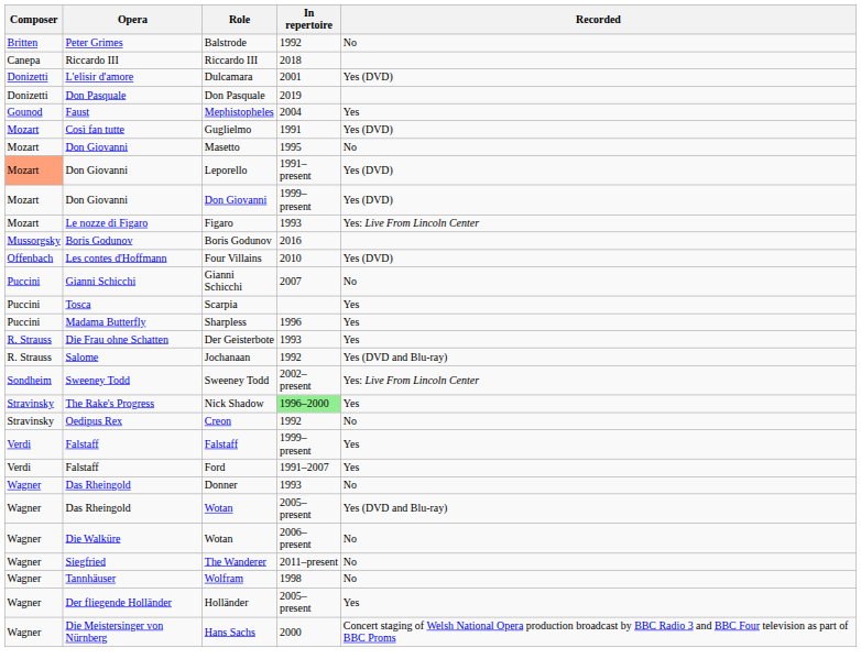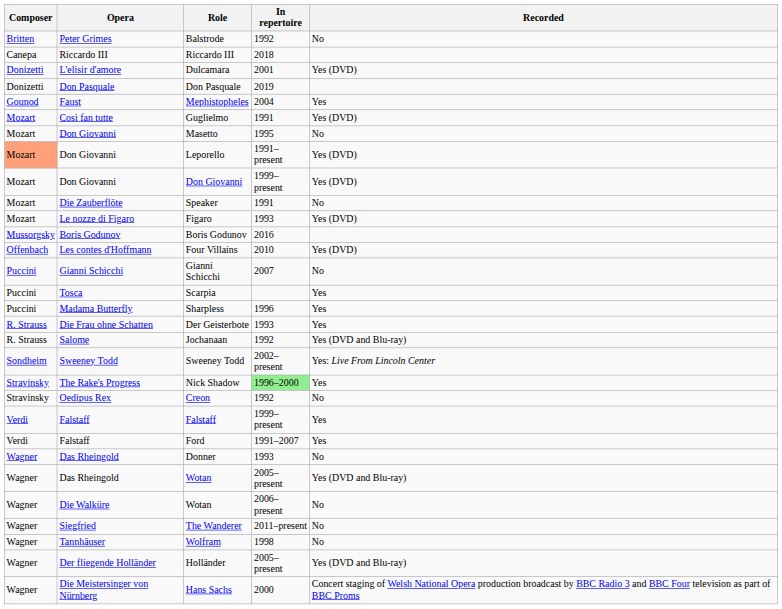 <table class="wikitable sortable">
 <tr>
 <th>Composer</th>
 <th>Opera</th>
 <th>Role</th>
 <th>In repertoire</th>
 <th>Recorded</th>
 </tr>
 <tr>
 <td><a href='#'>Britten</a></td>
 <td><a href='#'>Peter Grimes</a></td>
 <td>Balstrode</td>
 <td>1992</td>
 <td>No</td>
 </tr>
 <tr>
 <td>Canepa</td>
 <td>Riccardo III</td>
 <td>Riccardo III</td>
 <td>2018</td>
 <td></td>
 </tr>
 <tr>
 <td><a href='#'>Donizetti</a></td>
 <td><a href='#'>L'elisir d'amore</a></td>
 <td>Dulcamara</td>
 <td>2001</td>
 <td>Yes (DVD)</td>
 </tr>
 <tr>
 <td>Donizetti</td>
 <td><a href='#'>Don Pasquale</a></td>
 <td>Don Pasquale</td>
 <td>2019</td>
 <td></td>
 </tr>
 <tr>
 <td><a href='#'>Gounod</a></td>
 <td><a href='#'>Faust</a></td>
 <td><a href='#'>Mephistopheles</a></td>
 <td>2004</td>
 <td>Yes</td>
 </tr>
 <tr>
 <td><a href='#'>Mozart</a></td>
 <td><a href='#'>Così fan tutte</a></td>
 <td>Guglielmo</td>
 <td>1991</td>
 <td>Yes (DVD)</td>
 </tr>
 <tr>
 <td>Mozart</td>
 <td><a href='#'>Don Giovanni</a></td>
 <td>Masetto</td>
 <td>1995</td>
 <td>No</td>
 </tr>
 <tr>
 <td style="background: lightsalmon;">Mozart</td>
 <td>Don Giovanni</td>
 <td>Leporello</td>
 <td>1991–present</td>
 <td>Yes (DVD)</td>
 </tr>
 <tr>
 <td>Mozart</td>
 <td>Don Giovanni</td>
 <td><a href='#'>Don Giovanni</a></td>
 <td>1999–present</td>
 <td>Yes (DVD)</td>
 </tr>
 <tr>
 <td>Mozart</td>
+<td><a href='#'>Die Zauberflöte</a></td>
+<td>Speaker</td>
+<td>1991</td>
+<td>No</td>
+</tr>
+<tr>
+<td>Mozart</td>
 <td><a href='#'>Le nozze di Figaro</a></td>
 <td>Figaro</td>
 <td>1993</td>
-<td>Yes: <em>Live From Lincoln Center</em></td>
+<td>Yes (DVD)</td>
 </tr>
 <tr>
 <td><a href='#'>Mussorgsky</a></td>
 <td><a href='#'>Boris Godunov</a></td>
 <td>Boris Godunov</td>
 <td>2016</td>
 <td></td>
 </tr>
 <tr>
 <td><a href='#'>Offenbach</a></td>
 <td><a href='#'>Les contes d'Hoffmann</a></td>
 <td>Four Villains</td>
 <td>2010</td>
 <td>Yes (DVD)</td>
 </tr>
 <tr>
 <td><a href='#'>Puccini</a></td>
 <td><a href='#'>Gianni Schicchi</a></td>
 <td>Gianni Schicchi</td>
 <td>2007</td>
 <td>No</td>
 </tr>
 <tr>
 <td>Puccini</td>
 <td><a href='#'>Tosca</a></td>
 <td>Scarpia</td>
 <td></td>
 <td>Yes</td>
 </tr>
 <tr>
 <td>Puccini</td>
 <td><a href='#'>Madama Butterfly</a></td>
 <td>Sharpless</td>
 <td>1996</td>
 <td>Yes</td>
 </tr>
 <tr>
 <td><a href='#'>R. Strauss</a></td>
 <td><a href='#'>Die Frau ohne Schatten</a></td>
 <td>Der Geisterbote</td>
 <td>1993</td>
 <td>Yes</td>
 </tr>
 <tr>
 <td>R. Strauss</td>
 <td><a href='#'>Salome</a></td>
 <td>Jochanaan</td>
 <td>1992</td>
 <td>Yes (DVD and Blu-ray)</td>
 </tr>
 <tr>
 <td><a href='#'>Sondheim</a></td>
 <td><a href='#'>Sweeney Todd</a></td>
 <td>Sweeney Todd</td>
 <td>2002–present</td>
 <td>Yes: <em>Live From Lincoln Center</em></td>
 </tr>
 <tr>
 <td><a href='#'>Stravinsky</a></td>
 <td><a href='#'>The Rake's Progress</a></td>
 <td>Nick Shadow</td>
 <td style="background: lightgreen;">1996–2000</td>
 <td>Yes</td>
 </tr>
 <tr>
 <td>Stravinsky</td>
 <td><a href='#'>Oedipus Rex</a></td>
 <td><a href='#'>Creon</a></td>
 <td>1992</td>
 <td>No</td>
 </tr>
 <tr>
 <td><a href='#'>Verdi</a></td>
 <td><a href='#'>Falstaff</a></td>
 <td><a href='#'>Falstaff</a></td>
 <td>1999–present</td>
 <td>Yes</td>
 </tr>
 <tr>
 <td>Verdi</td>
 <td>Falstaff</td>
 <td>Ford</td>
 <td>1991–2007</td>
 <td>Yes</td>
 </tr>
 <tr>
 <td><a href='#'>Wagner</a></td>
 <td><a href='#'>Das Rheingold</a></td>
 <td>Donner</td>
 <td>1993</td>
 <td>No</td>
 </tr>
 <tr>
 <td>Wagner</td>
 <td>Das Rheingold</td>
 <td><a href='#'>Wotan</a></td>
 <td>2005–present</td>
 <td>Yes (DVD and Blu-ray)</td>
 </tr>
 <tr>
 <td>Wagner</td>
 <td><a href='#'>Die Walküre</a></td>
 <td>Wotan</td>
 <td>2006–present</td>
 <td>No</td>
 </tr>
 <tr>
 <td>Wagner</td>
 <td><a href='#'>Siegfried</a></td>
 <td><a href='#'>The Wanderer</a></td>
 <td>2011–present</td>
 <td>No</td>
 </tr>
 <tr>
 <td>Wagner</td>
 <td><a href='#'>Tannhäuser</a></td>
 <td><a href='#'>Wolfram</a></td>
 <td>1998</td>
 <td>No</td>
 </tr>
 <tr>
 <td>Wagner</td>
 <td><a href='#'>Der fliegende Holländer</a></td>
 <td>Holländer</td>
 <td>2005–present</td>
-<td>Yes</td>
+<td>Yes (DVD and Blu-ray)</td>
 </tr>
 <tr>
 <td>Wagner</td>
 <td><a href='#'>Die Meistersinger von Nürnberg</a></td>
 <td><a href='#'>Hans Sachs</a></td>
 <td>2000</td>
 <td>Concert staging of <a href='#'>Welsh National Opera</a> production broadcast by <a href='#'>BBC Radio 3</a> and <a href='#'>BBC Four</a> television as part of <a href='#'>BBC Proms</a></td>
 </tr>
 </table>
